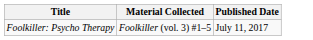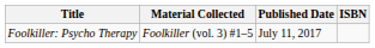 <table class="wikitable">
 <tr>
 <th>Title</th>
 <th>Material Collected</th>
 <th>Published Date</th>
+<th>ISBN</th>
 </tr>
 <tr>
 <td><em>Foolkiller: Psycho Therapy</em></td>
 <td><em>Foolkiller</em> (vol. 3) #1–5</td>
 <td>July 11, 2017</td>
+<td></td>
 </tr>
 </table>
